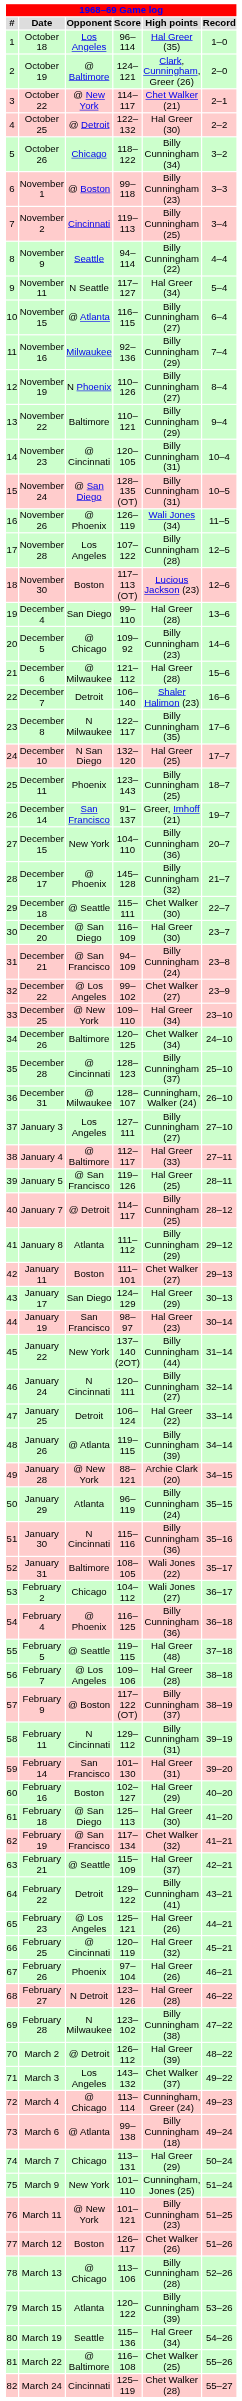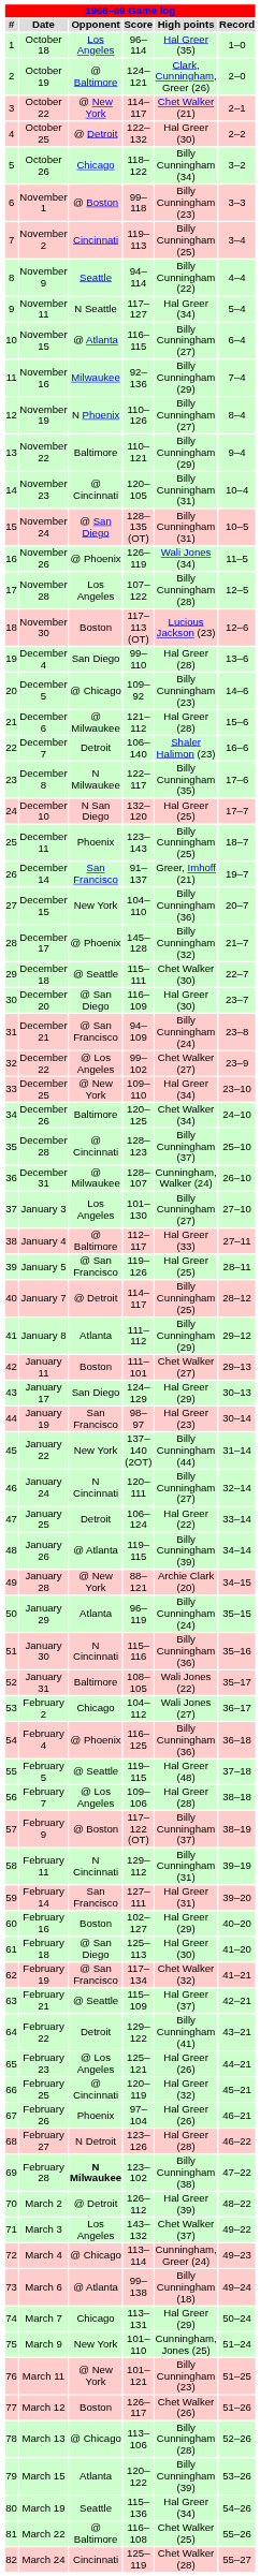 <table class="toccolours collapsible" width=50% style="clear:both; margin:1.5em auto; text-align:center">
 <tr>
 <th colspan=11 style="background:#FF0000; color:#0000FF;">1968–69 Game log</th>
 </tr>
 <tr align="center" bgcolor="#dddddd">
 <td><strong>#</strong></td>
 <td><strong>Date</strong></td>
 <td><strong>Opponent</strong></td>
 <td><strong>Score</strong></td>
 <td><strong>High points</strong></td>
 <td><strong>Record</strong></td>
 </tr>
 <tr align="center" bgcolor="#ccffcc">
 <td>1</td>
 <td>October 18</td>
 <td><a href='#'>Los Angeles</a></td>
 <td>96–114</td>
 <td><a href='#'>Hal Greer</a> (35)</td>
 <td>1–0</td>
 </tr>
 <tr align="center" bgcolor="#ccffcc">
 <td>2</td>
 <td>October 19</td>
 <td>@ <a href='#'>Baltimore</a></td>
 <td>124–121</td>
 <td><a href='#'>Clark</a>, <a href='#'>Cunningham</a>, Greer (26)</td>
 <td>2–0</td>
 </tr>
 <tr align="center" bgcolor="#ffcccc">
 <td>3</td>
 <td>October 22</td>
 <td>@ <a href='#'>New York</a></td>
 <td>114–117</td>
 <td><a href='#'>Chet Walker</a> (21)</td>
 <td>2–1</td>
 </tr>
 <tr align="center" bgcolor="#ffcccc">
 <td>4</td>
 <td>October 25</td>
 <td>@ <a href='#'>Detroit</a></td>
 <td>122–132</td>
 <td>Hal Greer (30)</td>
 <td>2–2</td>
 </tr>
 <tr align="center" bgcolor="#ccffcc">
 <td>5</td>
 <td>October 26</td>
 <td><a href='#'>Chicago</a></td>
 <td>118–122</td>
 <td>Billy Cunningham (34)</td>
 <td>3–2</td>
 </tr>
 <tr align="center" bgcolor="#ffcccc">
 <td>6</td>
 <td>November 1</td>
 <td>@ <a href='#'>Boston</a></td>
 <td>99–118</td>
 <td>Billy Cunningham (23)</td>
 <td>3–3</td>
 </tr>
 <tr align="center" bgcolor="#ffcccc">
 <td>7</td>
 <td>November 2</td>
 <td><a href='#'>Cincinnati</a></td>
 <td>119–113</td>
 <td>Billy Cunningham (25)</td>
 <td>3–4</td>
 </tr>
 <tr align="center" bgcolor="#ccffcc">
 <td>8</td>
 <td>November 9</td>
 <td><a href='#'>Seattle</a></td>
 <td>94–114</td>
 <td>Billy Cunningham (22)</td>
 <td>4–4</td>
 </tr>
 <tr align="center" bgcolor="#ccffcc">
 <td>9</td>
 <td>November 11</td>
 <td>N Seattle</td>
 <td>117–127</td>
 <td>Hal Greer (34)</td>
 <td>5–4</td>
 </tr>
 <tr align="center" bgcolor="#ccffcc">
 <td>10</td>
 <td>November 15</td>
 <td>@ <a href='#'>Atlanta</a></td>
 <td>116–115</td>
 <td>Billy Cunningham (27)</td>
 <td>6–4</td>
 </tr>
 <tr align="center" bgcolor="#ccffcc">
 <td>11</td>
 <td>November 16</td>
 <td><a href='#'>Milwaukee</a></td>
 <td>92–136</td>
 <td>Billy Cunningham (29)</td>
 <td>7–4</td>
 </tr>
 <tr align="center" bgcolor="#ccffcc">
 <td>12</td>
 <td>November 19</td>
 <td>N <a href='#'>Phoenix</a></td>
 <td>110–126</td>
 <td>Billy Cunningham (27)</td>
 <td>8–4</td>
 </tr>
 <tr align="center" bgcolor="#ccffcc">
 <td>13</td>
 <td>November 22</td>
 <td>Baltimore</td>
 <td>110–121</td>
 <td>Billy Cunningham (29)</td>
 <td>9–4</td>
 </tr>
 <tr align="center" bgcolor="#ccffcc">
 <td>14</td>
 <td>November 23</td>
 <td>@ Cincinnati</td>
 <td>120–105</td>
 <td>Billy Cunningham (31)</td>
 <td>10–4</td>
 </tr>
 <tr align="center" bgcolor="#ffcccc">
 <td>15</td>
 <td>November 24</td>
 <td>@ <a href='#'>San Diego</a></td>
 <td>128–135 (OT)</td>
 <td>Billy Cunningham (31)</td>
 <td>10–5</td>
 </tr>
 <tr align="center" bgcolor="#ccffcc">
 <td>16</td>
 <td>November 26</td>
 <td>@ Phoenix</td>
 <td>126–119</td>
 <td><a href='#'>Wali Jones</a> (34)</td>
 <td>11–5</td>
 </tr>
 <tr align="center" bgcolor="#ccffcc">
 <td>17</td>
 <td>November 28</td>
 <td>Los Angeles</td>
 <td>107–122</td>
 <td>Billy Cunningham (28)</td>
 <td>12–5</td>
 </tr>
 <tr align="center" bgcolor="#ffcccc">
 <td>18</td>
 <td>November 30</td>
 <td>Boston</td>
 <td>117–113 (OT)</td>
 <td><a href='#'>Lucious Jackson</a> (23)</td>
 <td>12–6</td>
 </tr>
 <tr align="center" bgcolor="#ccffcc">
 <td>19</td>
 <td>December 4</td>
 <td>San Diego</td>
 <td>99–110</td>
 <td>Hal Greer (28)</td>
 <td>13–6</td>
 </tr>
 <tr align="center" bgcolor="#ccffcc">
 <td>20</td>
 <td>December 5</td>
 <td>@ Chicago</td>
 <td>109–92</td>
 <td>Billy Cunningham (23)</td>
 <td>14–6</td>
 </tr>
 <tr align="center" bgcolor="#ccffcc">
 <td>21</td>
 <td>December 6</td>
 <td>@ Milwaukee</td>
 <td>121–112</td>
 <td>Hal Greer (28)</td>
 <td>15–6</td>
 </tr>
 <tr align="center" bgcolor="#ccffcc">
 <td>22</td>
 <td>December 7</td>
 <td>Detroit</td>
 <td>106–140</td>
 <td><a href='#'>Shaler Halimon</a> (23)</td>
 <td>16–6</td>
 </tr>
 <tr align="center" bgcolor="#ccffcc">
 <td>23</td>
 <td>December 8</td>
 <td>N Milwaukee</td>
 <td>122–117</td>
 <td>Billy Cunningham (35)</td>
 <td>17–6</td>
 </tr>
 <tr align="center" bgcolor="#ffcccc">
 <td>24</td>
 <td>December 10</td>
 <td>N San Diego</td>
 <td>132–120</td>
 <td>Hal Greer (25)</td>
 <td>17–7</td>
 </tr>
 <tr align="center" bgcolor="#ccffcc">
 <td>25</td>
 <td>December 11</td>
 <td>Phoenix</td>
 <td>123–143</td>
 <td>Billy Cunningham (25)</td>
 <td>18–7</td>
 </tr>
 <tr align="center" bgcolor="#ccffcc">
 <td>26</td>
 <td>December 14</td>
 <td><a href='#'>San Francisco</a></td>
 <td>91–137</td>
 <td>Greer, <a href='#'>Imhoff</a> (21)</td>
 <td>19–7</td>
 </tr>
 <tr align="center" bgcolor="#ccffcc">
 <td>27</td>
 <td>December 15</td>
 <td>New York</td>
 <td>104–110</td>
 <td>Billy Cunningham (36)</td>
 <td>20–7</td>
 </tr>
 <tr align="center" bgcolor="#ccffcc">
 <td>28</td>
 <td>December 17</td>
 <td>@ Phoenix</td>
 <td>145–128</td>
 <td>Billy Cunningham (32)</td>
 <td>21–7</td>
 </tr>
 <tr align="center" bgcolor="#ccffcc">
 <td>29</td>
 <td>December 18</td>
 <td>@ Seattle</td>
 <td>115–111</td>
 <td>Chet Walker (30)</td>
 <td>22–7</td>
 </tr>
 <tr align="center" bgcolor="#ccffcc">
 <td>30</td>
 <td>December 20</td>
 <td>@ San Diego</td>
 <td>116–109</td>
 <td>Hal Greer (30)</td>
 <td>23–7</td>
 </tr>
 <tr align="center" bgcolor="#ffcccc">
 <td>31</td>
 <td>December 21</td>
 <td>@ San Francisco</td>
 <td>94–109</td>
 <td>Billy Cunningham (24)</td>
 <td>23–8</td>
 </tr>
 <tr align="center" bgcolor="#ffcccc">
 <td>32</td>
 <td>December 22</td>
 <td>@ Los Angeles</td>
 <td>99–102</td>
 <td>Chet Walker (27)</td>
 <td>23–9</td>
 </tr>
 <tr align="center" bgcolor="#ffcccc">
 <td>33</td>
 <td>December 25</td>
 <td>@ New York</td>
 <td>109–110</td>
 <td>Hal Greer (34)</td>
 <td>23–10</td>
 </tr>
 <tr align="center" bgcolor="#ccffcc">
 <td>34</td>
 <td>December 26</td>
 <td>Baltimore</td>
 <td>120–125</td>
 <td>Chet Walker (34)</td>
 <td>24–10</td>
 </tr>
 <tr align="center" bgcolor="#ccffcc">
 <td>35</td>
 <td>December 28</td>
 <td>@ Cincinnati</td>
 <td>128–123</td>
 <td>Billy Cunningham (37)</td>
 <td>25–10</td>
 </tr>
 <tr align="center" bgcolor="#ccffcc">
 <td>36</td>
 <td>December 31</td>
 <td>@ Milwaukee</td>
 <td>128–107</td>
 <td>Cunningham, Walker (24)</td>
 <td>26–10</td>
 </tr>
 <tr align="center" bgcolor="#ccffcc">
 <td>37</td>
 <td>January 3</td>
 <td>Los Angeles</td>
-<td>127–111</td>
+<td>101–130</td>
 <td>Billy Cunningham (27)</td>
 <td>27–10</td>
 </tr>
 <tr align="center" bgcolor="#ffcccc">
 <td>38</td>
 <td>January 4</td>
 <td>@ Baltimore</td>
 <td>112–117</td>
 <td>Hal Greer (33)</td>
 <td>27–11</td>
 </tr>
 <tr align="center" bgcolor="#ccffcc">
 <td>39</td>
 <td>January 5</td>
 <td>@ San Francisco</td>
 <td>119–126</td>
 <td>Hal Greer (25)</td>
 <td>28–11</td>
 </tr>
 <tr align="center" bgcolor="#ffcccc">
 <td>40</td>
 <td>January 7</td>
 <td>@ Detroit</td>
 <td>114–117</td>
 <td>Billy Cunningham (25)</td>
 <td>28–12</td>
 </tr>
 <tr align="center" bgcolor="#ccffcc">
 <td>41</td>
 <td>January 8</td>
 <td>Atlanta</td>
 <td>111–112</td>
 <td>Billy Cunningham (29)</td>
 <td>29–12</td>
 </tr>
 <tr align="center" bgcolor="#ffcccc">
 <td>42</td>
 <td>January 11</td>
 <td>Boston</td>
 <td>111–101</td>
 <td>Chet Walker (27)</td>
 <td>29–13</td>
 </tr>
 <tr align="center" bgcolor="#ccffcc">
 <td>43</td>
 <td>January 17</td>
 <td>San Diego</td>
 <td>124–129</td>
 <td>Hal Greer (29)</td>
 <td>30–13</td>
 </tr>
 <tr align="center" bgcolor="#ffcccc">
 <td>44</td>
 <td>January 19</td>
 <td>San Francisco</td>
 <td>98–97</td>
 <td>Hal Greer (23)</td>
 <td>30–14</td>
 </tr>
 <tr align="center" bgcolor="#ccffcc">
 <td>45</td>
 <td>January 22</td>
 <td>New York</td>
 <td>137–140 (2OT)</td>
 <td>Billy Cunningham (44)</td>
 <td>31–14</td>
 </tr>
 <tr align="center" bgcolor="#ccffcc">
 <td>46</td>
 <td>January 24</td>
 <td>N Cincinnati</td>
 <td>120–111</td>
 <td>Billy Cunningham (27)</td>
 <td>32–14</td>
 </tr>
 <tr align="center" bgcolor="#ccffcc">
 <td>47</td>
 <td>January 25</td>
 <td>Detroit</td>
 <td>106–124</td>
 <td>Hal Greer (22)</td>
 <td>33–14</td>
 </tr>
 <tr align="center" bgcolor="#ccffcc">
 <td>48</td>
 <td>January 26</td>
 <td>@ Atlanta</td>
 <td>119–115</td>
 <td>Billy Cunningham (39)</td>
 <td>34–14</td>
 </tr>
 <tr align="center" bgcolor="#ffcccc">
 <td>49</td>
 <td>January 28</td>
 <td>@ New York</td>
 <td>88–121</td>
 <td>Archie Clark (20)</td>
 <td>34–15</td>
 </tr>
 <tr align="center" bgcolor="#ccffcc">
 <td>50</td>
 <td>January 29</td>
 <td>Atlanta</td>
 <td>96–119</td>
 <td>Billy Cunningham (24)</td>
 <td>35–15</td>
 </tr>
 <tr align="center" bgcolor="#ffcccc">
 <td>51</td>
 <td>January 30</td>
 <td>N Cincinnati</td>
 <td>115–116</td>
 <td>Billy Cunningham (36)</td>
 <td>35–16</td>
 </tr>
 <tr align="center" bgcolor="#ffcccc">
 <td>52</td>
 <td>January 31</td>
 <td>Baltimore</td>
 <td>108–105</td>
 <td>Wali Jones (22)</td>
 <td>35–17</td>
 </tr>
 <tr align="center" bgcolor="#ccffcc">
 <td>53</td>
 <td>February 2</td>
 <td>Chicago</td>
 <td>104–112</td>
 <td>Wali Jones (27)</td>
 <td>36–17</td>
 </tr>
 <tr align="center" bgcolor="#ffcccc">
 <td>54</td>
 <td>February 4</td>
 <td>@ Phoenix</td>
 <td>116–125</td>
 <td>Billy Cunningham (36)</td>
 <td>36–18</td>
 </tr>
 <tr align="center" bgcolor="#ccffcc">
 <td>55</td>
 <td>February 5</td>
 <td>@ Seattle</td>
 <td>119–115</td>
 <td>Hal Greer (48)</td>
 <td>37–18</td>
 </tr>
 <tr align="center" bgcolor="#ccffcc">
 <td>56</td>
 <td>February 7</td>
 <td>@ Los Angeles</td>
 <td>109–106</td>
 <td>Hal Greer (28)</td>
 <td>38–18</td>
 </tr>
 <tr align="center" bgcolor="#ffcccc">
 <td>57</td>
 <td>February 9</td>
 <td>@ Boston</td>
 <td>117–122 (OT)</td>
 <td>Billy Cunningham (37)</td>
 <td>38–19</td>
 </tr>
 <tr align="center" bgcolor="#ccffcc">
 <td>58</td>
 <td>February 11</td>
 <td>N Cincinnati</td>
 <td>129–112</td>
 <td>Billy Cunningham (31)</td>
 <td>39–19</td>
 </tr>
 <tr align="center" bgcolor="#ffcccc">
 <td>59</td>
 <td>February 14</td>
 <td>San Francisco</td>
-<td>101–130</td>
+<td>127–111</td>
 <td>Hal Greer (31)</td>
 <td>39–20</td>
 </tr>
 <tr align="center" bgcolor="#ccffcc">
 <td>60</td>
 <td>February 16</td>
 <td>Boston</td>
 <td>102–127</td>
 <td>Hal Greer (29)</td>
 <td>40–20</td>
 </tr>
 <tr align="center" bgcolor="#ccffcc">
 <td>61</td>
 <td>February 18</td>
 <td>@ San Diego</td>
 <td>125–113</td>
 <td>Hal Greer (30)</td>
 <td>41–20</td>
 </tr>
 <tr align="center" bgcolor="#ffcccc">
 <td>62</td>
 <td>February 19</td>
 <td>@ San Francisco</td>
 <td>117–134</td>
 <td>Chet Walker (32)</td>
 <td>41–21</td>
 </tr>
 <tr align="center" bgcolor="#ccffcc">
 <td>63</td>
 <td>February 21</td>
 <td>@ Seattle</td>
 <td>115–109</td>
 <td>Hal Greer (37)</td>
 <td>42–21</td>
 </tr>
 <tr align="center" bgcolor="#ccffcc">
 <td>64</td>
 <td>February 22</td>
 <td>Detroit</td>
 <td>129–122</td>
 <td>Billy Cunningham (41)</td>
 <td>43–21</td>
 </tr>
 <tr align="center" bgcolor="#ccffcc">
 <td>65</td>
 <td>February 23</td>
 <td>@ Los Angeles</td>
 <td>125–121</td>
 <td>Hal Greer (26)</td>
 <td>44–21</td>
 </tr>
 <tr align="center" bgcolor="#ccffcc">
 <td>66</td>
 <td>February 25</td>
 <td>@ Cincinnati</td>
 <td>120–119</td>
 <td>Hal Greer (32)</td>
 <td>45–21</td>
 </tr>
 <tr align="center" bgcolor="#ccffcc">
 <td>67</td>
 <td>February 26</td>
 <td>Phoenix</td>
 <td>97–104</td>
 <td>Hal Greer (26)</td>
 <td>46–21</td>
 </tr>
 <tr align="center" bgcolor="#ffcccc">
 <td>68</td>
 <td>February 27</td>
 <td>N Detroit</td>
 <td>123–126</td>
 <td>Hal Greer (28)</td>
 <td>46–22</td>
 </tr>
 <tr align="center" bgcolor="#ccffcc">
 <td>69</td>
 <td>February 28</td>
-<td>N Milwaukee</td>
+<td><strong>N Milwaukee</strong></td>
 <td>123–102</td>
 <td>Billy Cunningham (38)</td>
 <td>47–22</td>
 </tr>
 <tr align="center" bgcolor="#ccffcc">
 <td>70</td>
 <td>March 2</td>
 <td>@ Detroit</td>
 <td>126–112</td>
 <td>Hal Greer (39)</td>
 <td>48–22</td>
 </tr>
 <tr align="center" bgcolor="#ccffcc">
 <td>71</td>
 <td>March 3</td>
 <td>Los Angeles</td>
 <td>143–132</td>
 <td>Chet Walker (37)</td>
 <td>49–22</td>
 </tr>
 <tr align="center" bgcolor="#ffcccc">
 <td>72</td>
 <td>March 4</td>
 <td>@ Chicago</td>
 <td>113–114</td>
 <td>Cunningham, Greer (24)</td>
 <td>49–23</td>
 </tr>
 <tr align="center" bgcolor="#ffcccc">
 <td>73</td>
 <td>March 6</td>
 <td>@ Atlanta</td>
 <td>99–138</td>
 <td>Billy Cunningham (18)</td>
 <td>49–24</td>
 </tr>
 <tr align="center" bgcolor="#ccffcc">
 <td>74</td>
 <td>March 7</td>
 <td>Chicago</td>
 <td>113–131</td>
 <td>Hal Greer (29)</td>
 <td>50–24</td>
 </tr>
 <tr align="center" bgcolor="#ccffcc">
 <td>75</td>
 <td>March 9</td>
 <td>New York</td>
 <td>101–110</td>
 <td>Cunningham, Jones (25)</td>
 <td>51–24</td>
 </tr>
 <tr align="center" bgcolor="#ffcccc">
 <td>76</td>
 <td>March 11</td>
 <td>@ New York</td>
 <td>101–121</td>
 <td>Billy Cunningham (23)</td>
 <td>51–25</td>
 </tr>
 <tr align="center" bgcolor="#ffcccc">
 <td>77</td>
 <td>March 12</td>
 <td>Boston</td>
 <td>126–117</td>
 <td>Chet Walker (26)</td>
 <td>51–26</td>
 </tr>
 <tr align="center" bgcolor="#ccffcc">
 <td>78</td>
 <td>March 13</td>
 <td>@ Chicago</td>
 <td>113–106</td>
 <td>Billy Cunningham (28)</td>
 <td>52–26</td>
 </tr>
 <tr align="center" bgcolor="#ccffcc">
 <td>79</td>
 <td>March 15</td>
 <td>Atlanta</td>
 <td>120–122</td>
 <td>Billy Cunningham (39)</td>
 <td>53–26</td>
 </tr>
 <tr align="center" bgcolor="#ccffcc">
 <td>80</td>
 <td>March 19</td>
 <td>Seattle</td>
 <td>115–136</td>
 <td>Hal Greer (34)</td>
 <td>54–26</td>
 </tr>
 <tr align="center" bgcolor="#ccffcc">
 <td>81</td>
 <td>March 22</td>
 <td>@ Baltimore</td>
 <td>116–108</td>
 <td>Chet Walker (25)</td>
 <td>55–26</td>
 </tr>
 <tr align="center" bgcolor="#ffcccc">
 <td>82</td>
 <td>March 24</td>
 <td>Cincinnati</td>
 <td>125–119</td>
 <td>Chet Walker (28)</td>
 <td>55–27</td>
 </tr>
 </table>
